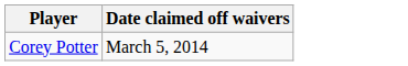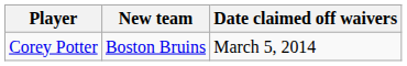 <table class="wikitable">
 <tr>
 <th>Player</th>
+<th>New team</th>
 <th>Date claimed off waivers</th>
 </tr>
 <tr>
 <td><a href='#'>Corey Potter</a></td>
+<td><a href='#'>Boston Bruins</a></td>
 <td>March 5, 2014</td>
 </tr>
 </table>
